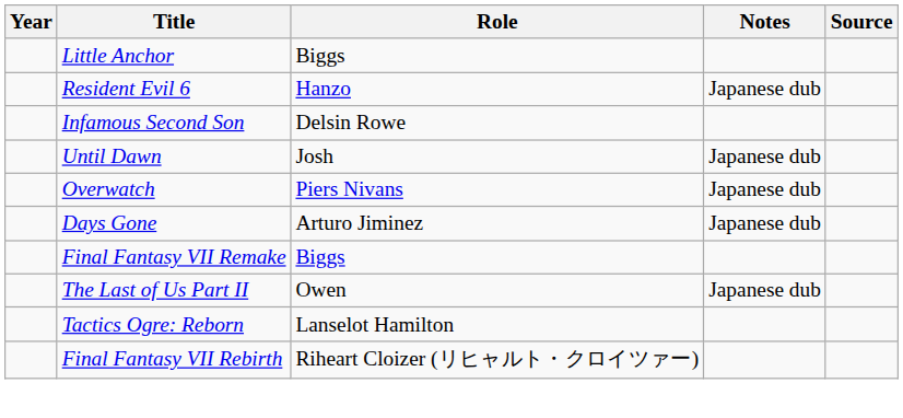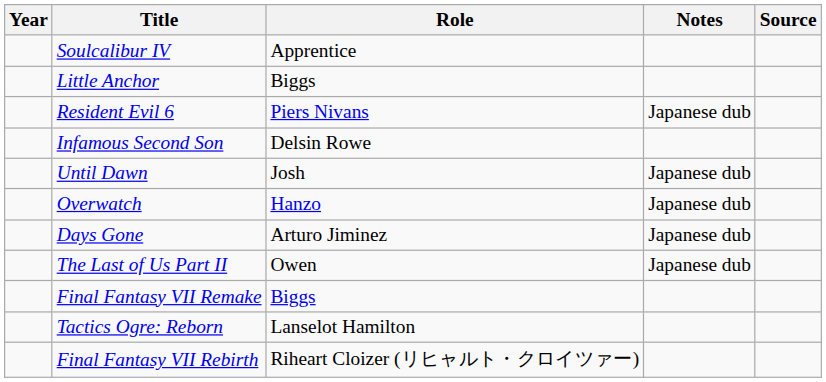 <table class="wikitable sortable">
 <tr>
 <th>Year</th>
 <th>Title</th>
 <th>Role</th>
 <th>Notes</th>
 <th>Source</th>
+</tr>
+<tr>
+<td></td>
+<td><em><a href='#'>Soulcalibur IV</a></em></td>
+<td>Apprentice</td>
+<td></td>
+<td></td>
 </tr>
 <tr>
 <td></td>
 <td><em><a href='#'>Little Anchor</a></em></td>
 <td>Biggs</td>
 <td></td>
 <td></td>
 </tr>
 <tr>
 <td></td>
 <td><em><a href='#'>Resident Evil 6</a></em></td>
-<td><a href='#'>Hanzo</a></td>
+<td><a href='#'>Piers Nivans</a></td>
 <td>Japanese dub</td>
 <td></td>
 </tr>
 <tr>
 <td></td>
 <td><em><a href='#'>Infamous Second Son</a></em></td>
 <td>Delsin Rowe</td>
 <td></td>
 <td></td>
 </tr>
 <tr>
 <td></td>
 <td><em><a href='#'>Until Dawn</a></em></td>
 <td>Josh</td>
 <td>Japanese dub</td>
 <td></td>
 </tr>
 <tr>
 <td></td>
 <td><em><a href='#'>Overwatch</a></em></td>
-<td><a href='#'>Piers Nivans</a></td>
+<td><a href='#'>Hanzo</a></td>
 <td>Japanese dub</td>
 <td></td>
 </tr>
 <tr>
 <td></td>
 <td><em><a href='#'>Days Gone</a></em></td>
 <td>Arturo Jiminez</td>
 <td>Japanese dub</td>
 <td></td>
 </tr>
 <tr>
 <td></td>
-<td><em><a href='#'>Final Fantasy VII Remake</a></em></td>
-<td><a href='#'>Biggs</a></td>
-<td></td>
+<td><em><a href='#'>The Last of Us Part II</a></em></td>
+<td>Owen</td>
+<td>Japanese dub</td>
 <td></td>
 </tr>
 <tr>
 <td></td>
-<td><em><a href='#'>The Last of Us Part II</a></em></td>
-<td>Owen</td>
-<td>Japanese dub</td>
+<td><em><a href='#'>Final Fantasy VII Remake</a></em></td>
+<td><a href='#'>Biggs</a></td>
+<td></td>
 <td></td>
 </tr>
 <tr>
 <td></td>
 <td><em><a href='#'>Tactics Ogre: Reborn</a></em></td>
 <td>Lanselot Hamilton</td>
 <td></td>
 <td></td>
 </tr>
 <tr>
 <td></td>
 <td><em><a href='#'>Final Fantasy VII Rebirth</a></em></td>
 <td>Riheart Cloizer (リヒャルト・クロイツァー)</td>
 <td></td>
 <td></td>
 </tr>
 </table>
